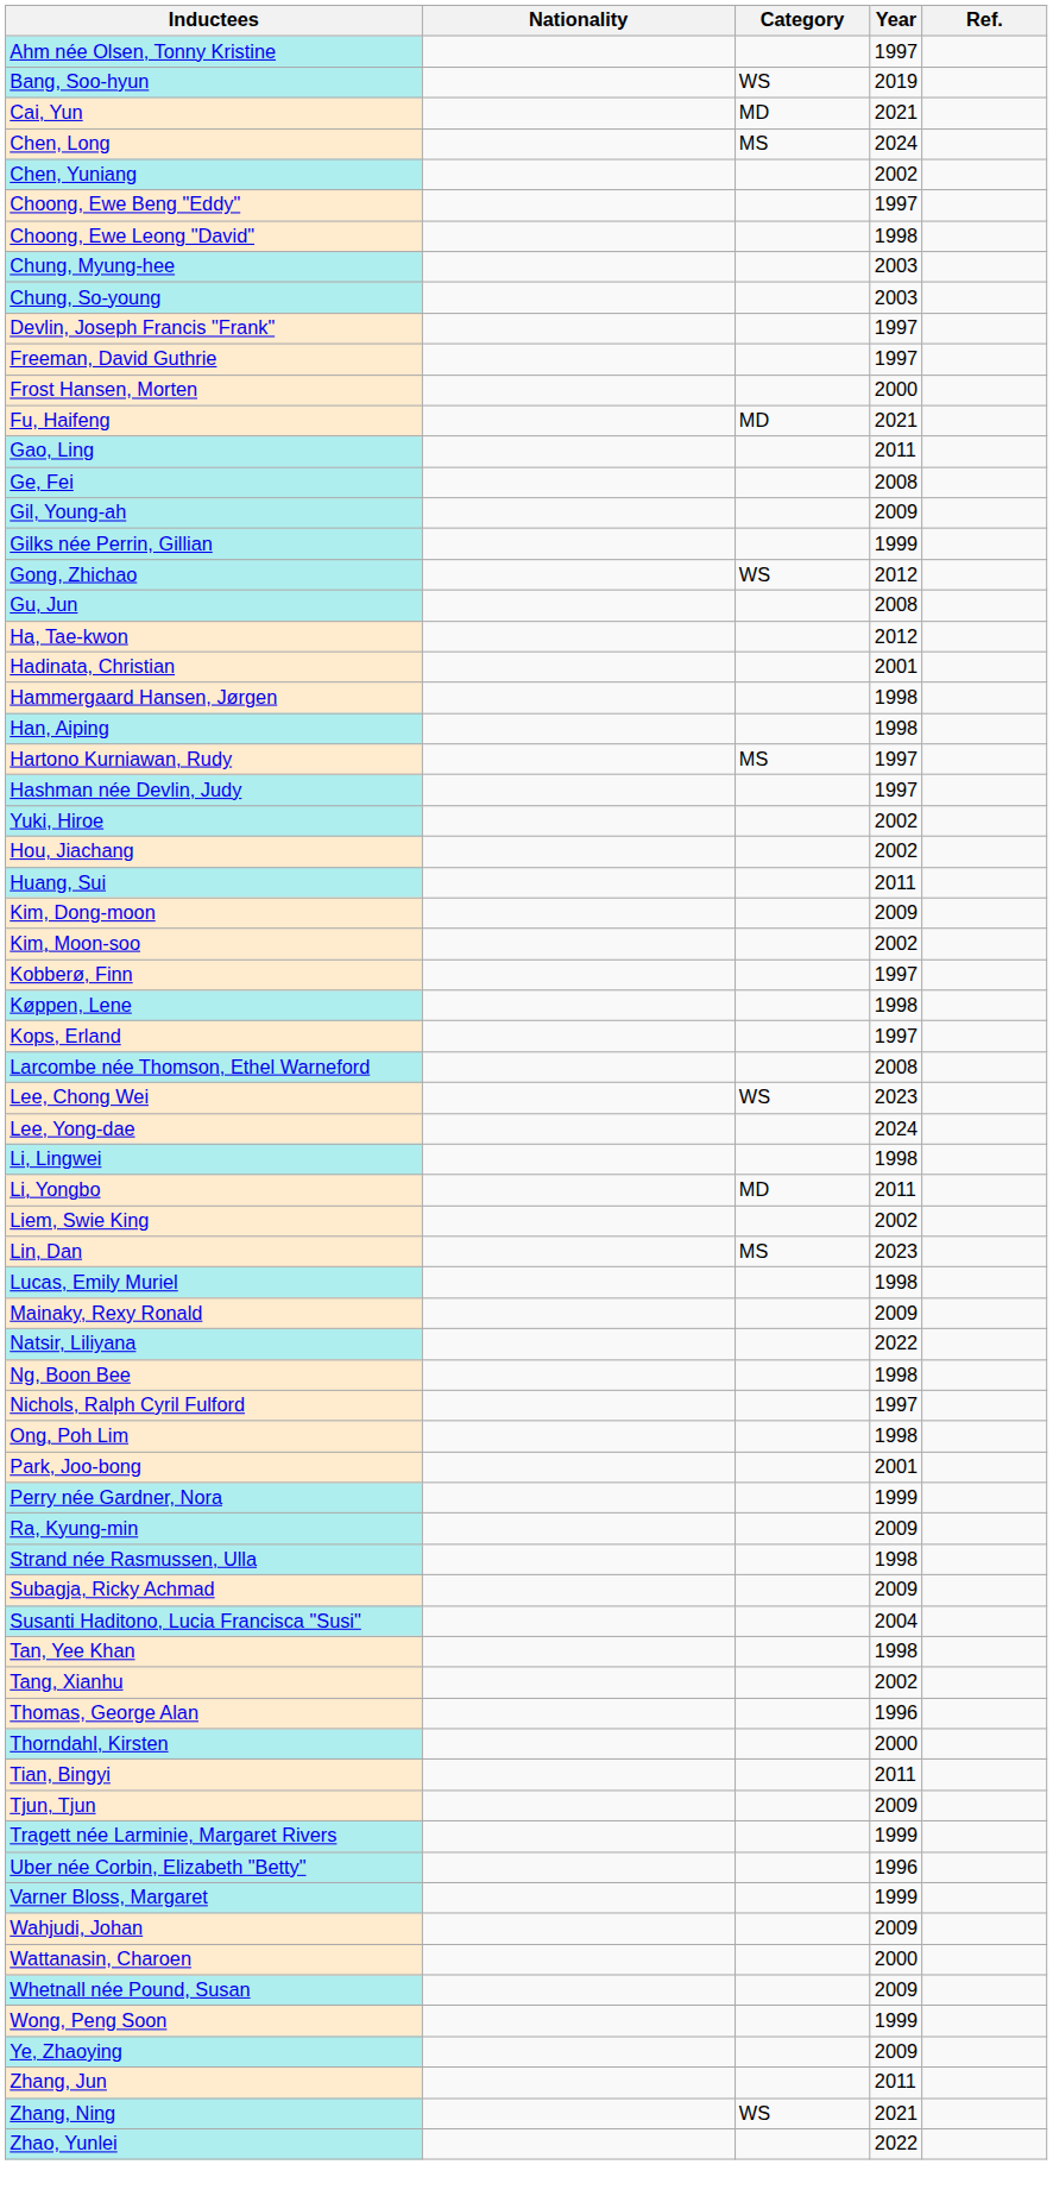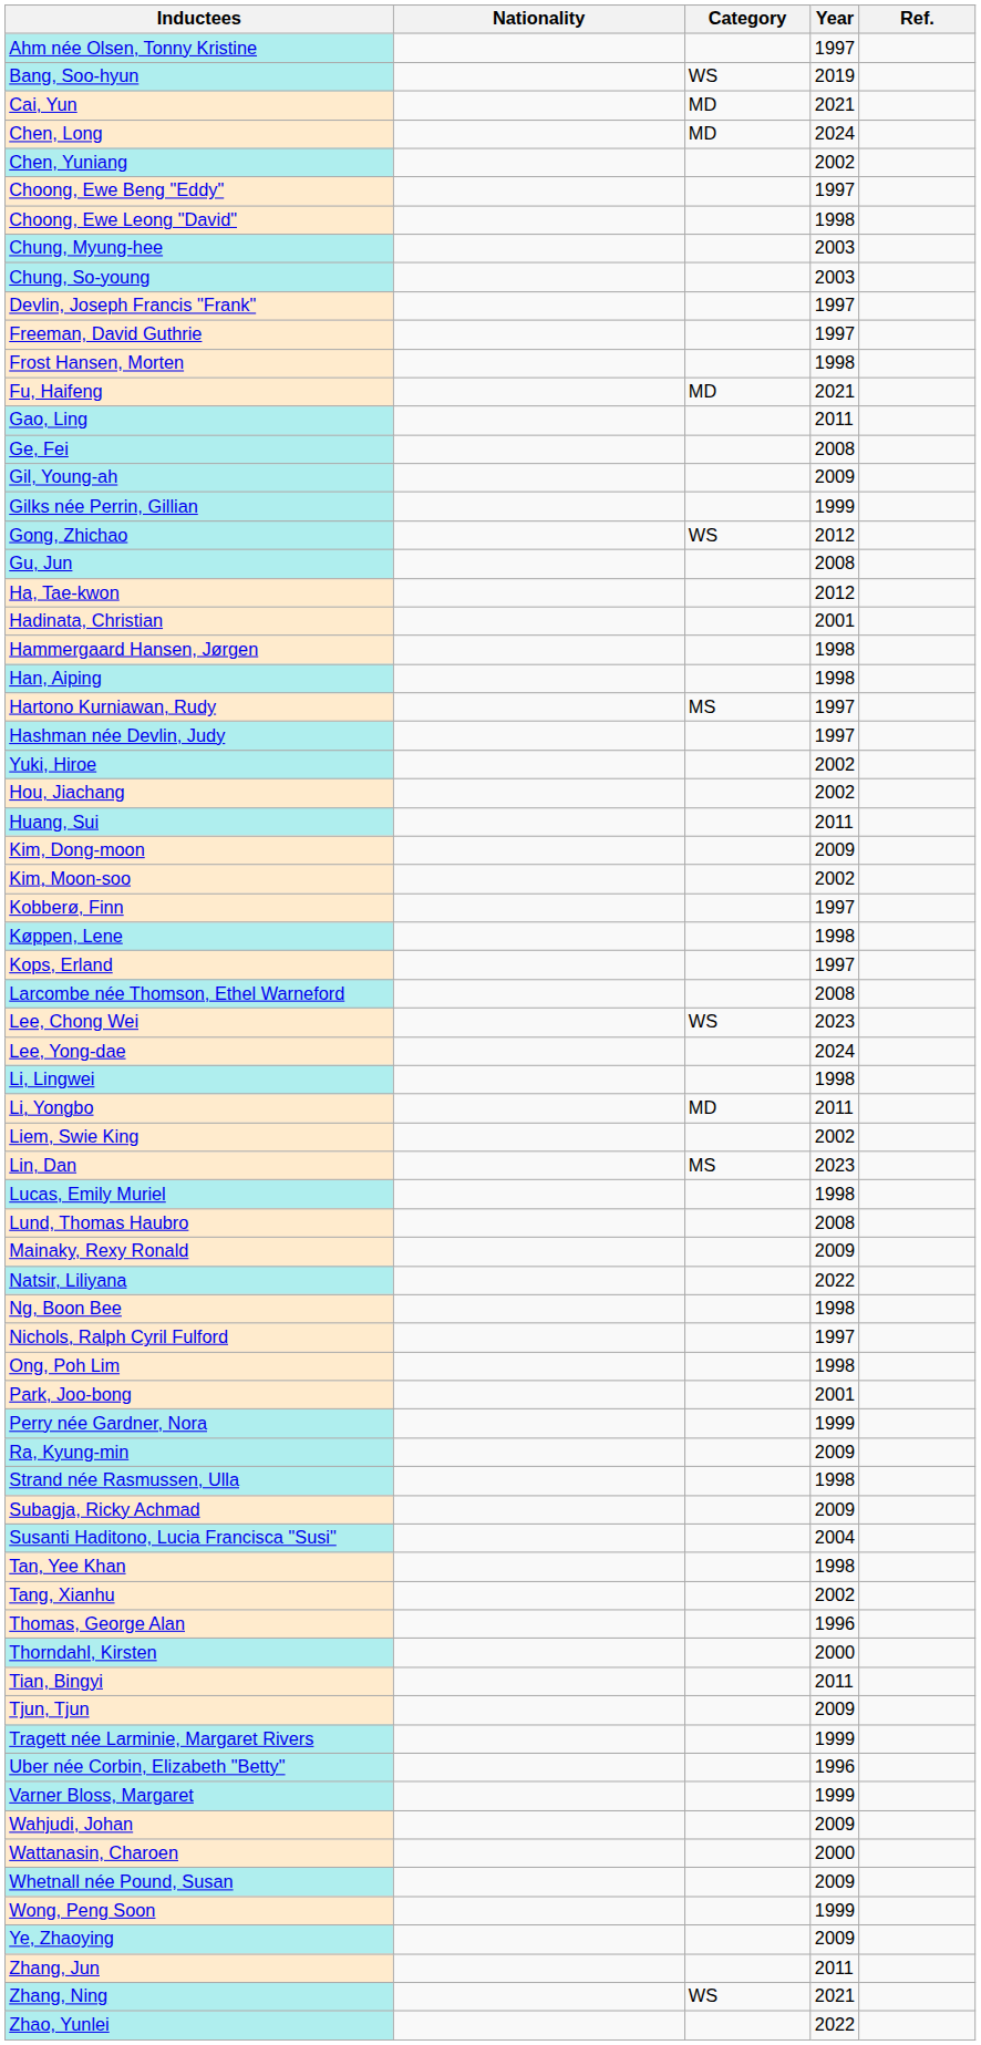 <table class="wikitable sortable">
 <tr>
 <th width=40%>Inductees</th>
 <th width=30%>Nationality</th>
 <th width=13%>Category</th>
 <th width=5%>Year</th>
 <th class="unsortable" style="width:12%;">Ref.</th>
 </tr>
 <tr>
 <td bgcolor = #afeeee><a href='#'>Ahm née Olsen, Tonny Kristine</a></td>
 <td></td>
 <td></td>
 <td>1997</td>
 <td></td>
 </tr>
 <tr>
 <td bgcolor = #afeeee><a href='#'>Bang, Soo-hyun</a></td>
 <td></td>
 <td>WS</td>
 <td>2019</td>
 <td></td>
 </tr>
 <tr>
 <td bgcolor = #ffebcd><a href='#'>Cai, Yun</a></td>
 <td></td>
 <td>MD</td>
 <td>2021</td>
 <td></td>
 </tr>
 <tr>
 <td bgcolor = #ffebcd><a href='#'>Chen, Long</a></td>
 <td></td>
-<td>MS</td>
+<td>MD</td>
 <td>2024</td>
 <td></td>
 </tr>
 <tr>
 <td bgcolor = #afeeee><a href='#'>Chen, Yuniang</a></td>
 <td></td>
 <td></td>
 <td>2002</td>
 <td></td>
 </tr>
 <tr>
 <td bgcolor = #ffebcd><a href='#'>Choong, Ewe Beng "Eddy"</a></td>
 <td></td>
 <td></td>
 <td>1997</td>
 <td></td>
 </tr>
 <tr>
 <td bgcolor = #ffebcd><a href='#'>Choong, Ewe Leong "David"</a></td>
 <td></td>
 <td></td>
 <td>1998</td>
 <td></td>
 </tr>
 <tr>
 <td bgcolor = #afeeee><a href='#'>Chung, Myung-hee</a></td>
 <td></td>
 <td></td>
 <td>2003</td>
 <td></td>
 </tr>
 <tr>
 <td bgcolor = #afeeee><a href='#'>Chung, So-young</a></td>
 <td></td>
 <td></td>
 <td>2003</td>
 <td></td>
 </tr>
 <tr>
 <td bgcolor = #ffebcd><a href='#'>Devlin, Joseph Francis "Frank"</a></td>
 <td></td>
 <td></td>
 <td>1997</td>
 <td></td>
 </tr>
 <tr>
 <td bgcolor = #ffebcd><a href='#'>Freeman, David Guthrie</a></td>
 <td></td>
 <td></td>
 <td>1997</td>
 <td></td>
 </tr>
 <tr>
 <td bgcolor = #ffebcd><a href='#'>Frost Hansen, Morten</a></td>
 <td></td>
 <td></td>
-<td>2000</td>
+<td>1998</td>
 <td></td>
 </tr>
 <tr>
 <td bgcolor = #ffebcd><a href='#'>Fu, Haifeng</a></td>
 <td></td>
 <td>MD</td>
 <td>2021</td>
 <td></td>
 </tr>
 <tr>
 <td bgcolor = #afeeee><a href='#'>Gao, Ling</a></td>
 <td></td>
 <td></td>
 <td>2011</td>
 <td></td>
 </tr>
 <tr>
 <td bgcolor = #afeeee><a href='#'>Ge, Fei</a></td>
 <td></td>
 <td></td>
 <td>2008</td>
 <td></td>
 </tr>
 <tr>
 <td bgcolor = #afeeee><a href='#'>Gil, Young-ah</a></td>
 <td></td>
 <td></td>
 <td>2009</td>
 <td></td>
 </tr>
 <tr>
 <td bgcolor = #afeeee><a href='#'>Gilks née Perrin, Gillian</a></td>
 <td></td>
 <td></td>
 <td>1999</td>
 <td></td>
 </tr>
 <tr>
 <td bgcolor = #afeeee><a href='#'>Gong, Zhichao</a></td>
 <td></td>
 <td>WS</td>
 <td>2012</td>
 <td></td>
 </tr>
 <tr>
 <td bgcolor = #afeeee><a href='#'>Gu, Jun</a></td>
 <td></td>
 <td></td>
 <td>2008</td>
 <td></td>
 </tr>
 <tr>
 <td bgcolor = #ffebcd><a href='#'>Ha, Tae-kwon</a></td>
 <td></td>
 <td></td>
 <td>2012</td>
 <td></td>
 </tr>
 <tr>
 <td bgcolor = #ffebcd><a href='#'>Hadinata, Christian</a></td>
 <td></td>
 <td></td>
 <td>2001</td>
 <td></td>
 </tr>
 <tr>
 <td bgcolor = #ffebcd><a href='#'>Hammergaard Hansen, Jørgen</a></td>
 <td></td>
 <td></td>
 <td>1998</td>
 <td></td>
 </tr>
 <tr>
 <td bgcolor = #afeeee><a href='#'>Han, Aiping</a></td>
 <td></td>
 <td></td>
 <td>1998</td>
 <td></td>
 </tr>
 <tr>
 <td bgcolor = #ffebcd><a href='#'>Hartono Kurniawan, Rudy</a></td>
 <td></td>
 <td>MS</td>
 <td>1997</td>
 <td></td>
 </tr>
 <tr>
 <td bgcolor = #afeeee><a href='#'>Hashman née Devlin, Judy</a></td>
 <td><br></td>
 <td></td>
 <td>1997</td>
 <td></td>
 </tr>
 <tr>
 <td bgcolor = #afeeee><a href='#'>Yuki, Hiroe</a></td>
 <td></td>
 <td></td>
 <td>2002</td>
 <td></td>
 </tr>
 <tr>
 <td bgcolor = #ffebcd><a href='#'>Hou, Jiachang</a></td>
 <td></td>
 <td></td>
 <td>2002</td>
 <td></td>
 </tr>
 <tr>
 <td bgcolor = #afeeee><a href='#'>Huang, Sui</a></td>
 <td></td>
 <td></td>
 <td>2011</td>
 <td></td>
 </tr>
 <tr>
 <td bgcolor = #ffebcd><a href='#'>Kim, Dong-moon</a></td>
 <td></td>
 <td></td>
 <td>2009</td>
 <td></td>
 </tr>
 <tr>
 <td bgcolor = #ffebcd><a href='#'>Kim, Moon-soo</a></td>
 <td></td>
 <td></td>
 <td>2002</td>
 <td></td>
 </tr>
 <tr>
 <td bgcolor = #ffebcd><a href='#'>Kobberø, Finn</a></td>
 <td></td>
 <td></td>
 <td>1997</td>
 <td></td>
 </tr>
 <tr>
 <td bgcolor = #afeeee><a href='#'>Køppen, Lene</a></td>
 <td></td>
 <td></td>
 <td>1998</td>
 <td></td>
 </tr>
 <tr>
 <td bgcolor = #ffebcd><a href='#'>Kops, Erland</a></td>
 <td></td>
 <td></td>
 <td>1997</td>
 <td></td>
 </tr>
 <tr>
 <td bgcolor = #afeeee><a href='#'>Larcombe née Thomson, Ethel Warneford</a></td>
 <td></td>
 <td></td>
 <td>2008</td>
 <td></td>
 </tr>
 <tr>
 <td bgcolor = #ffebcd><a href='#'>Lee, Chong Wei</a></td>
 <td></td>
 <td>WS</td>
 <td>2023</td>
 <td></td>
 </tr>
 <tr>
 <td bgcolor = #ffebcd><a href='#'>Lee, Yong-dae</a></td>
 <td></td>
 <td></td>
 <td>2024</td>
 <td></td>
 </tr>
 <tr>
 <td bgcolor = #afeeee><a href='#'>Li, Lingwei</a></td>
 <td></td>
 <td></td>
 <td>1998</td>
 <td></td>
 </tr>
 <tr>
 <td bgcolor = #ffebcd><a href='#'>Li, Yongbo</a></td>
 <td></td>
 <td>MD</td>
 <td>2011</td>
 <td></td>
 </tr>
 <tr>
 <td bgcolor = #ffebcd><a href='#'>Liem, Swie King</a></td>
 <td></td>
 <td></td>
 <td>2002</td>
 <td></td>
 </tr>
 <tr>
 <td bgcolor = #ffebcd><a href='#'>Lin, Dan</a></td>
 <td></td>
 <td>MS</td>
 <td>2023</td>
 <td></td>
 </tr>
 <tr>
 <td bgcolor = #afeeee><a href='#'>Lucas, Emily Muriel</a></td>
 <td></td>
 <td></td>
 <td>1998</td>
 <td></td>
 </tr>
 <tr>
+<td bgcolor = #ffebcd><a href='#'>Lund, Thomas Haubro</a></td>
+<td></td>
+<td></td>
+<td>2008</td>
+<td></td>
+</tr>
+<tr>
 <td bgcolor = #ffebcd><a href='#'>Mainaky, Rexy Ronald</a></td>
 <td></td>
 <td></td>
 <td>2009</td>
 <td></td>
 </tr>
 <tr>
 <td bgcolor = #afeeee><a href='#'>Natsir, Liliyana</a></td>
 <td></td>
 <td></td>
 <td>2022</td>
 <td></td>
 </tr>
 <tr>
 <td bgcolor = #ffebcd><a href='#'>Ng, Boon Bee</a></td>
 <td></td>
 <td></td>
 <td>1998</td>
 <td></td>
 </tr>
 <tr>
 <td bgcolor = #ffebcd><a href='#'>Nichols, Ralph Cyril Fulford</a></td>
 <td></td>
 <td></td>
 <td>1997</td>
 <td></td>
 </tr>
 <tr>
 <td bgcolor = #ffebcd><a href='#'>Ong, Poh Lim</a></td>
 <td> <br> </td>
 <td></td>
 <td>1998</td>
 <td></td>
 </tr>
 <tr>
 <td bgcolor = #ffebcd><a href='#'>Park, Joo-bong</a></td>
 <td></td>
 <td></td>
 <td>2001</td>
 <td></td>
 </tr>
 <tr>
 <td bgcolor = #afeeee><a href='#'>Perry née Gardner, Nora</a></td>
 <td></td>
 <td></td>
 <td>1999</td>
 <td></td>
 </tr>
 <tr>
 <td bgcolor = #afeeee><a href='#'>Ra, Kyung-min</a></td>
 <td></td>
 <td></td>
 <td>2009</td>
 <td></td>
 </tr>
 <tr>
 <td bgcolor = #afeeee><a href='#'>Strand née Rasmussen, Ulla</a></td>
 <td></td>
 <td></td>
 <td>1998</td>
 <td></td>
 </tr>
 <tr>
 <td bgcolor = #ffebcd><a href='#'>Subagja, Ricky Achmad</a></td>
 <td></td>
 <td></td>
 <td>2009</td>
 <td></td>
 </tr>
 <tr>
 <td bgcolor = #afeeee><a href='#'>Susanti Haditono, Lucia Francisca "Susi"</a></td>
 <td></td>
 <td></td>
 <td>2004</td>
 <td></td>
 </tr>
 <tr>
 <td bgcolor = #ffebcd><a href='#'>Tan, Yee Khan</a></td>
 <td></td>
 <td></td>
 <td>1998</td>
 <td></td>
 </tr>
 <tr>
 <td bgcolor = #ffebcd><a href='#'>Tang, Xianhu</a></td>
 <td></td>
 <td></td>
 <td>2002</td>
 <td></td>
 </tr>
 <tr>
 <td bgcolor = #ffebcd><a href='#'>Thomas, George Alan</a></td>
 <td></td>
 <td></td>
 <td>1996</td>
 <td></td>
 </tr>
 <tr>
 <td bgcolor = #afeeee><a href='#'>Thorndahl, Kirsten</a></td>
 <td></td>
 <td></td>
 <td>2000</td>
 <td></td>
 </tr>
 <tr>
 <td bgcolor = #ffebcd><a href='#'>Tian, Bingyi</a></td>
 <td></td>
 <td></td>
 <td>2011</td>
 <td></td>
 </tr>
 <tr>
 <td bgcolor = #ffebcd><a href='#'>Tjun, Tjun</a></td>
 <td></td>
 <td></td>
 <td>2009</td>
 <td></td>
 </tr>
 <tr>
 <td bgcolor = #afeeee><a href='#'>Tragett née Larminie, Margaret Rivers</a></td>
 <td></td>
 <td></td>
 <td>1999</td>
 <td></td>
 </tr>
 <tr>
 <td bgcolor = #afeeee><a href='#'>Uber née Corbin, Elizabeth "Betty"</a></td>
 <td></td>
 <td></td>
 <td>1996</td>
 <td></td>
 </tr>
 <tr>
 <td bgcolor = #afeeee><a href='#'>Varner Bloss, Margaret</a></td>
 <td></td>
 <td></td>
 <td>1999</td>
 <td></td>
 </tr>
 <tr>
 <td bgcolor = #ffebcd><a href='#'>Wahjudi, Johan</a></td>
 <td></td>
 <td></td>
 <td>2009</td>
 <td></td>
 </tr>
 <tr>
 <td bgcolor = #ffebcd><a href='#'>Wattanasin, Charoen</a></td>
 <td></td>
 <td></td>
 <td>2000</td>
 <td></td>
 </tr>
 <tr>
 <td bgcolor = #afeeee><a href='#'>Whetnall née Pound, Susan</a></td>
 <td></td>
 <td></td>
 <td>2009</td>
 <td></td>
 </tr>
 <tr>
 <td bgcolor = #ffebcd><a href='#'>Wong, Peng Soon</a></td>
 <td><br></td>
 <td></td>
 <td>1999</td>
 <td></td>
 </tr>
 <tr>
 <td bgcolor = #afeeee><a href='#'>Ye, Zhaoying</a></td>
 <td></td>
 <td></td>
 <td>2009</td>
 <td></td>
 </tr>
 <tr>
 <td bgcolor = #ffebcd><a href='#'>Zhang, Jun</a></td>
 <td></td>
 <td></td>
 <td>2011</td>
 <td></td>
 </tr>
 <tr>
 <td bgcolor = #afeeee><a href='#'>Zhang, Ning</a></td>
 <td></td>
 <td>WS</td>
 <td>2021</td>
 <td></td>
 </tr>
 <tr>
 <td bgcolor = #afeeee><a href='#'>Zhao, Yunlei</a></td>
 <td></td>
 <td></td>
 <td>2022</td>
 <td></td>
 </tr>
 </table>
